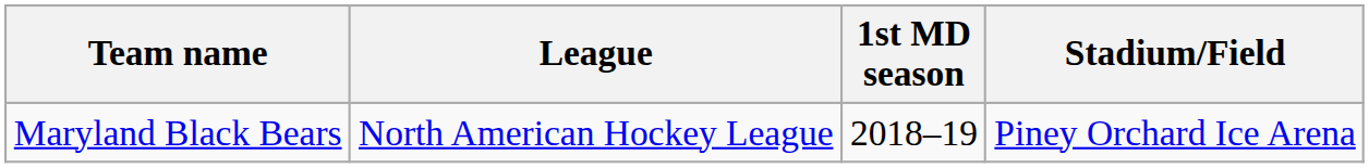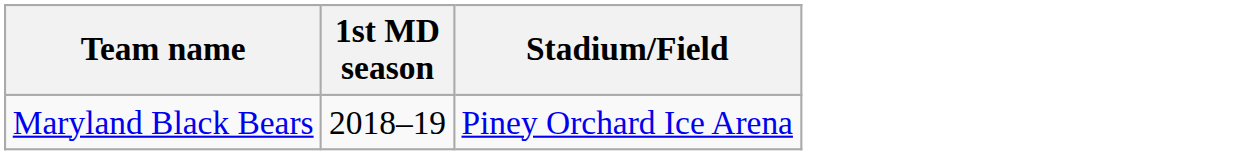 <table class="wikitable sortable">
 <tr>
 <th>Team name</th>
-<th>League</th>
 <th>1st MD <br> season</th>
 <th>Stadium/Field</th>
 </tr>
 <tr>
 <td><a href='#'>Maryland Black Bears</a></td>
-<td><a href='#'>North American Hockey League</a></td>
 <td>2018–19</td>
 <td><a href='#'>Piney Orchard Ice Arena</a></td>
 </tr>
 </table>
